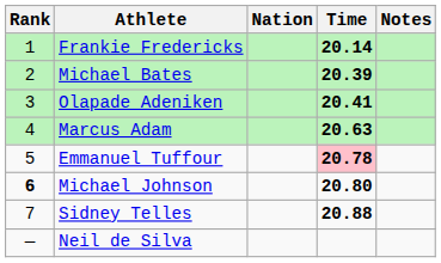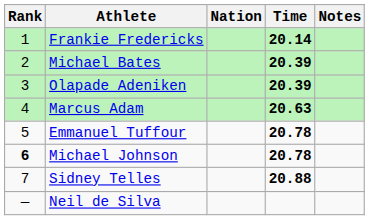 <table class="wikitable sortable" style="text-align:center">
 <tr>
 <th>Rank</th>
 <th>Athlete</th>
 <th>Nation</th>
 <th>Time</th>
 <th>Notes</th>
 </tr>
 <tr style="background:#bbf3bb;">
 <td>1</td>
 <td align=left><a href='#'>Frankie Fredericks</a></td>
 <td align=left></td>
 <td><strong>20.14</strong></td>
 <td></td>
 </tr>
 <tr style="background:#bbf3bb;">
 <td>2</td>
 <td align=left><a href='#'>Michael Bates</a></td>
 <td align=left></td>
 <td><strong>20.39</strong></td>
 <td></td>
 </tr>
 <tr style="background:#bbf3bb;">
 <td>3</td>
 <td align=left><a href='#'>Olapade Adeniken</a></td>
 <td align=left></td>
-<td><strong>20.41</strong></td>
+<td><strong>20.39</strong></td>
 <td></td>
 </tr>
 <tr style="background:#bbf3bb;">
 <td>4</td>
 <td align=left><a href='#'>Marcus Adam</a></td>
 <td align=left></td>
 <td><strong>20.63</strong></td>
 <td></td>
 </tr>
 <tr>
 <td>5</td>
 <td align=left><a href='#'>Emmanuel Tuffour</a></td>
 <td align=left></td>
-<td style="background: pink;"><strong>20.78</strong></td>
+<td><strong>20.78</strong></td>
 <td></td>
 </tr>
 <tr>
 <td><strong>6</strong></td>
 <td align=left><a href='#'>Michael Johnson</a></td>
 <td align=left></td>
-<td><strong>20.80</strong></td>
+<td><strong>20.78</strong></td>
 <td></td>
 </tr>
 <tr>
 <td>7</td>
 <td align=left><a href='#'>Sidney Telles</a></td>
 <td align=left></td>
 <td><strong>20.88</strong></td>
 <td></td>
 </tr>
 <tr>
 <td data-sort-value=8>—</td>
 <td align=left><a href='#'>Neil de Silva</a></td>
 <td align=left></td>
 <td data-sort-value=99.99></td>
 <td></td>
 </tr>
 </table>
